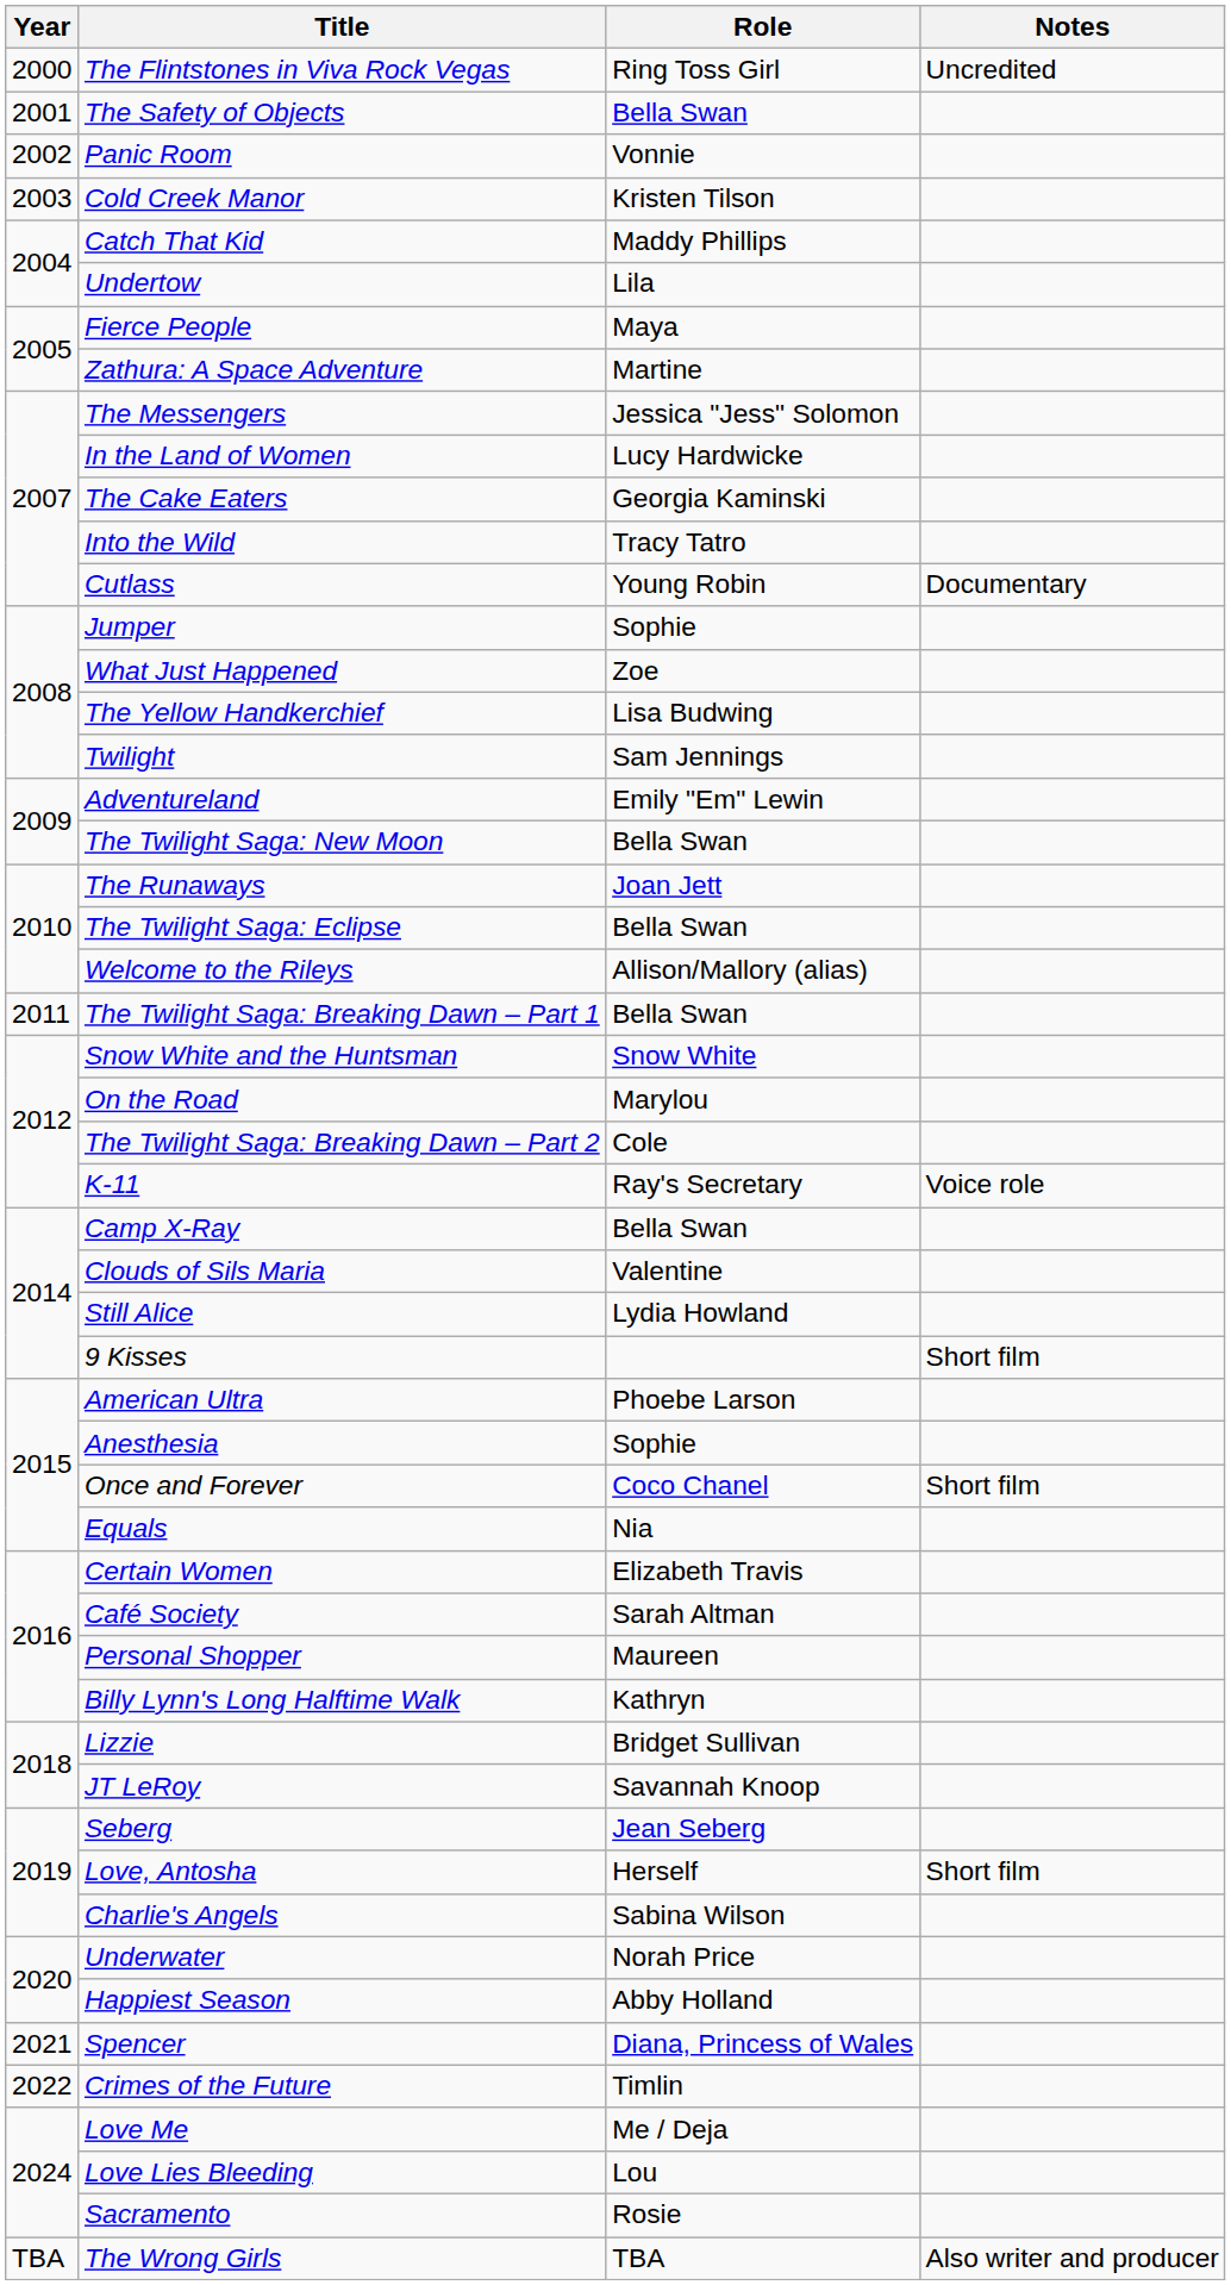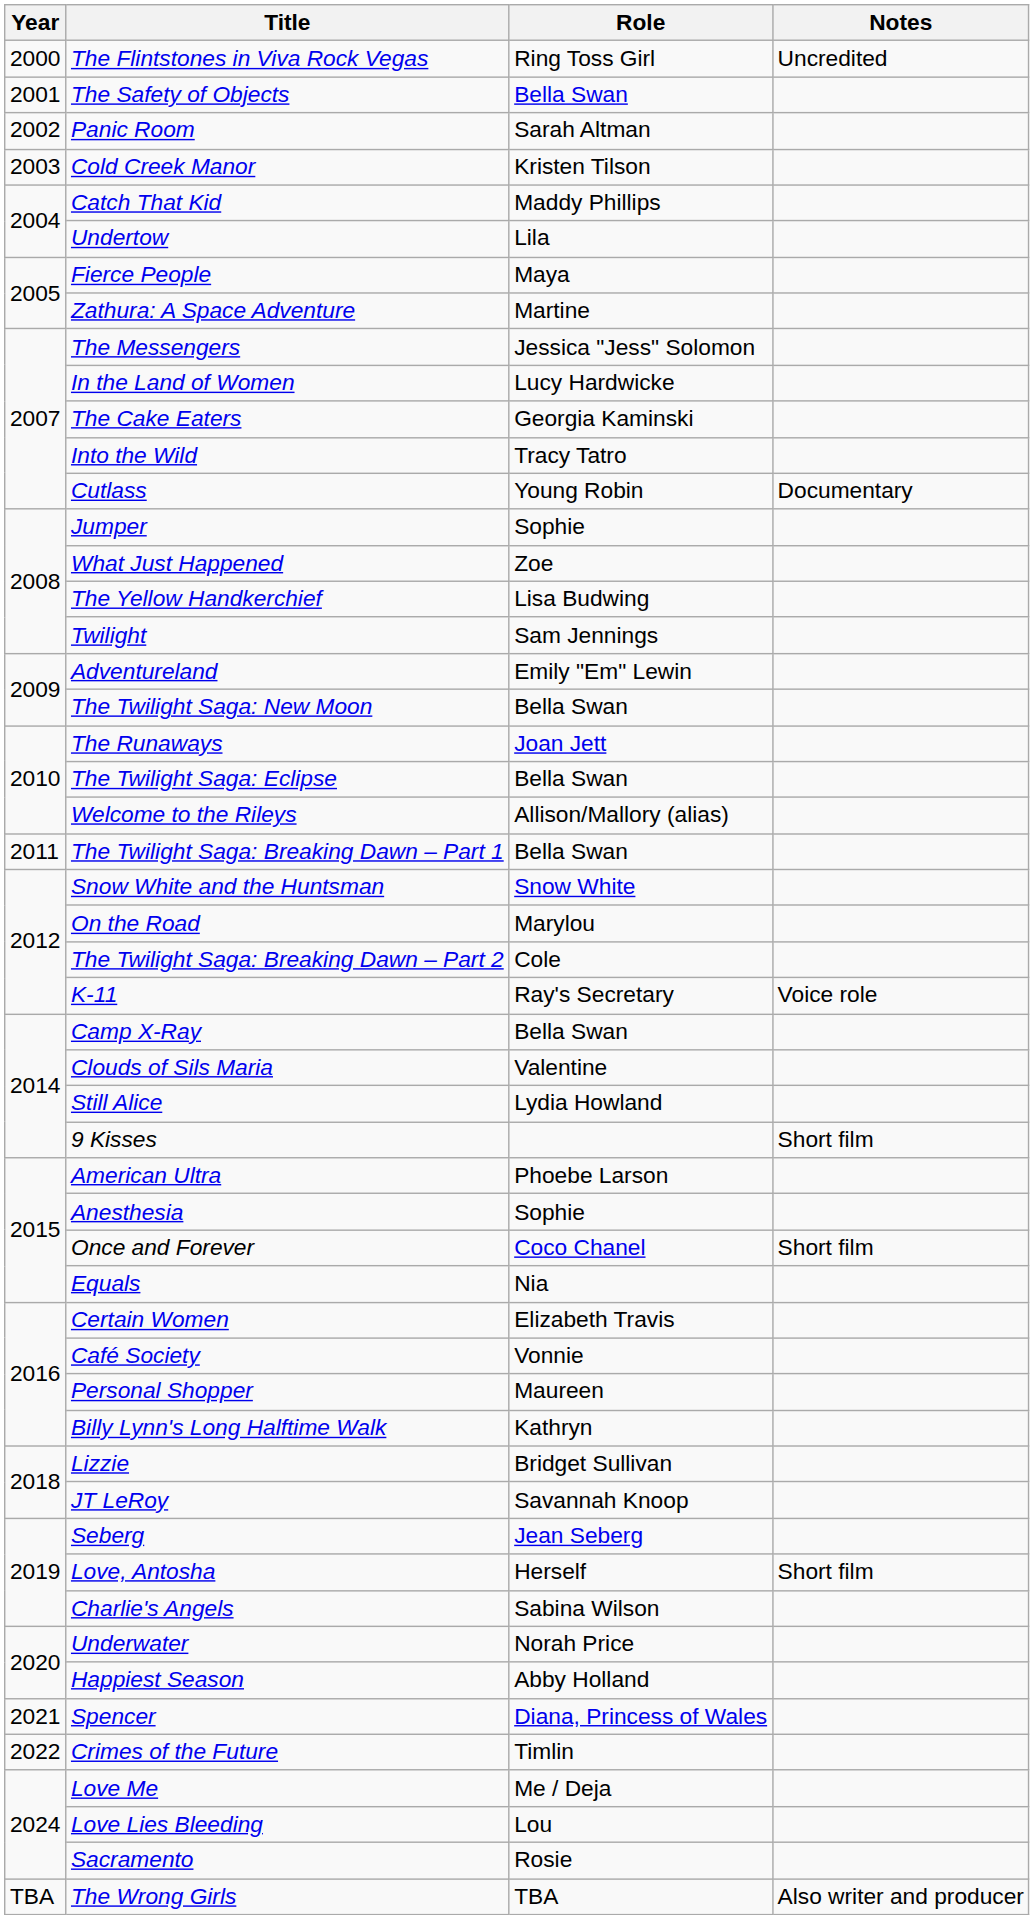 <table class="wikitable plainrowheaders sortable">
 <tr>
 <th>Year</th>
 <th>Title</th>
 <th>Role</th>
 <th class="unsortable">Notes</th>
 </tr>
 <tr>
 <td>2000</td>
 <td><em><a href='#'>The Flintstones in Viva Rock Vegas</a></em></td>
 <td>Ring Toss Girl</td>
 <td>Uncredited</td>
 </tr>
 <tr>
 <td>2001</td>
 <td><em><a href='#'>The Safety of Objects</a></em></td>
 <td><a href='#'>Bella Swan</a></td>
 <td></td>
 </tr>
 <tr>
 <td>2002</td>
 <td><em><a href='#'>Panic Room</a></em></td>
-<td>Vonnie</td>
+<td>Sarah Altman</td>
 <td></td>
 </tr>
 <tr>
 <td>2003</td>
 <td><em><a href='#'>Cold Creek Manor</a></em></td>
 <td>Kristen Tilson</td>
 <td></td>
 </tr>
 <tr>
 <td rowspan="2">2004</td>
 <td><em><a href='#'>Catch That Kid</a></em></td>
 <td>Maddy Phillips</td>
 <td></td>
 </tr>
 <tr>
 <td><em><a href='#'>Undertow</a></em></td>
 <td>Lila</td>
 <td></td>
 </tr>
 <tr>
 <td rowspan="2">2005</td>
 <td><em><a href='#'>Fierce People</a></em></td>
 <td>Maya</td>
 <td></td>
 </tr>
 <tr>
 <td><em><a href='#'>Zathura: A Space Adventure</a></em></td>
 <td>Martine</td>
 <td></td>
 </tr>
 <tr>
 <td rowspan="5">2007</td>
 <td><em><a href='#'>The Messengers</a></em></td>
 <td>Jessica "Jess" Solomon</td>
 <td></td>
 </tr>
 <tr>
 <td><em><a href='#'>In the Land of Women</a></em></td>
 <td>Lucy Hardwicke</td>
 <td></td>
 </tr>
 <tr>
 <td><em><a href='#'>The Cake Eaters</a></em></td>
 <td>Georgia Kaminski</td>
 <td></td>
 </tr>
 <tr>
 <td><em><a href='#'>Into the Wild</a></em></td>
 <td>Tracy Tatro</td>
 <td></td>
 </tr>
 <tr>
 <td><em><a href='#'>Cutlass</a></em></td>
 <td>Young Robin</td>
 <td>Documentary</td>
 </tr>
 <tr>
 <td rowspan="4">2008</td>
 <td><em><a href='#'>Jumper</a></em></td>
 <td>Sophie</td>
 <td></td>
 </tr>
 <tr>
 <td><em><a href='#'>What Just Happened</a></em></td>
 <td>Zoe</td>
 <td></td>
 </tr>
 <tr>
 <td><em><a href='#'>The Yellow Handkerchief</a></em></td>
 <td>Lisa Budwing</td>
 <td></td>
 </tr>
 <tr>
 <td><em><a href='#'>Twilight</a></em></td>
 <td>Sam Jennings</td>
 <td></td>
 </tr>
 <tr>
 <td rowspan="2">2009</td>
 <td><em><a href='#'>Adventureland</a></em></td>
 <td>Emily "Em" Lewin</td>
 <td></td>
 </tr>
 <tr>
 <td><em><a href='#'>The Twilight Saga: New Moon</a></em></td>
 <td>Bella Swan</td>
 <td></td>
 </tr>
 <tr>
 <td rowspan="3">2010</td>
 <td><em><a href='#'>The Runaways</a></em></td>
 <td><a href='#'>Joan Jett</a></td>
 <td></td>
 </tr>
 <tr>
 <td><em><a href='#'>The Twilight Saga: Eclipse</a></em></td>
 <td>Bella Swan</td>
 <td></td>
 </tr>
 <tr>
 <td><em><a href='#'>Welcome to the Rileys</a></em></td>
 <td>Allison/Mallory (alias)</td>
 <td></td>
 </tr>
 <tr>
 <td>2011</td>
 <td><em><a href='#'>The Twilight Saga: Breaking Dawn&nbsp;– Part 1</a></em></td>
 <td>Bella Swan</td>
 <td></td>
 </tr>
 <tr>
 <td rowspan="4">2012</td>
 <td><em><a href='#'>Snow White and the Huntsman</a></em></td>
 <td><a href='#'>Snow White</a></td>
 <td></td>
 </tr>
 <tr>
 <td><em><a href='#'>On the Road</a></em></td>
 <td>Marylou</td>
 <td></td>
 </tr>
 <tr>
 <td><em><a href='#'>The Twilight Saga: Breaking Dawn&nbsp;– Part 2</a></em></td>
 <td>Cole</td>
 <td></td>
 </tr>
 <tr>
 <td><em><a href='#'>K-11</a></em></td>
 <td>Ray's Secretary</td>
 <td>Voice role</td>
 </tr>
 <tr>
 <td rowspan="4">2014</td>
 <td><em><a href='#'>Camp X-Ray</a></em></td>
 <td>Bella Swan</td>
 <td></td>
 </tr>
 <tr>
 <td><em><a href='#'>Clouds of Sils Maria</a></em></td>
 <td>Valentine</td>
 <td></td>
 </tr>
 <tr>
 <td><em><a href='#'>Still Alice</a></em></td>
 <td>Lydia Howland</td>
 <td></td>
 </tr>
 <tr>
 <td><em>9 Kisses</em></td>
 <td></td>
 <td>Short film</td>
 </tr>
 <tr>
 <td rowspan="4">2015</td>
 <td><em><a href='#'>American Ultra</a></em></td>
 <td>Phoebe Larson</td>
 <td></td>
 </tr>
 <tr>
 <td><em><a href='#'>Anesthesia</a></em></td>
 <td>Sophie</td>
 <td></td>
 </tr>
 <tr>
 <td><em>Once and Forever</em></td>
 <td><a href='#'>Coco Chanel</a></td>
 <td>Short film</td>
 </tr>
 <tr>
 <td><em><a href='#'>Equals</a></em></td>
 <td>Nia</td>
 <td></td>
 </tr>
 <tr>
 <td rowspan="4">2016</td>
 <td><em><a href='#'>Certain Women</a></em></td>
 <td>Elizabeth Travis</td>
 <td></td>
 </tr>
 <tr>
 <td><em><a href='#'>Café Society</a></em></td>
-<td>Sarah Altman</td>
+<td>Vonnie</td>
 <td></td>
 </tr>
 <tr>
 <td><em><a href='#'>Personal Shopper</a></em></td>
 <td>Maureen</td>
 <td></td>
 </tr>
 <tr>
 <td><em><a href='#'>Billy Lynn's Long Halftime Walk</a></em></td>
 <td>Kathryn</td>
 <td></td>
 </tr>
 <tr>
 <td rowspan="2">2018</td>
 <td><em><a href='#'>Lizzie</a></em></td>
 <td>Bridget Sullivan</td>
 <td></td>
 </tr>
 <tr>
 <td><em><a href='#'>JT LeRoy</a></em></td>
 <td>Savannah Knoop</td>
 <td></td>
 </tr>
 <tr>
 <td rowspan="3">2019</td>
 <td><em><a href='#'>Seberg</a></em></td>
 <td><a href='#'>Jean Seberg</a></td>
 <td></td>
 </tr>
 <tr>
 <td><em><a href='#'>Love, Antosha</a></em></td>
 <td>Herself</td>
 <td>Short film</td>
 </tr>
 <tr>
 <td><em><a href='#'>Charlie's Angels</a></em></td>
 <td>Sabina Wilson</td>
 <td></td>
 </tr>
 <tr>
 <td rowspan="2">2020</td>
 <td><em><a href='#'>Underwater</a></em></td>
 <td>Norah Price</td>
 <td></td>
 </tr>
 <tr>
 <td><em><a href='#'>Happiest Season</a></em></td>
 <td>Abby Holland</td>
 <td></td>
 </tr>
 <tr>
 <td>2021</td>
 <td><em><a href='#'>Spencer</a></em></td>
 <td><a href='#'>Diana, Princess of Wales</a></td>
 <td></td>
 </tr>
 <tr>
 <td>2022</td>
 <td><em><a href='#'>Crimes of the Future</a></em></td>
 <td>Timlin</td>
 <td></td>
 </tr>
 <tr>
 <td rowspan="3">2024</td>
 <td><em><a href='#'>Love Me</a></em></td>
 <td>Me / Deja</td>
 <td></td>
 </tr>
 <tr>
 <td><em><a href='#'>Love Lies Bleeding</a></em></td>
 <td>Lou</td>
 <td></td>
 </tr>
 <tr>
 <td><em><a href='#'>Sacramento</a></em></td>
 <td>Rosie</td>
 <td></td>
 </tr>
 <tr>
 <td>TBA</td>
 <td><em><a href='#'>The Wrong Girls</a></em></td>
 <td>TBA</td>
 <td>Also writer and producer</td>
 </tr>
 </table>
